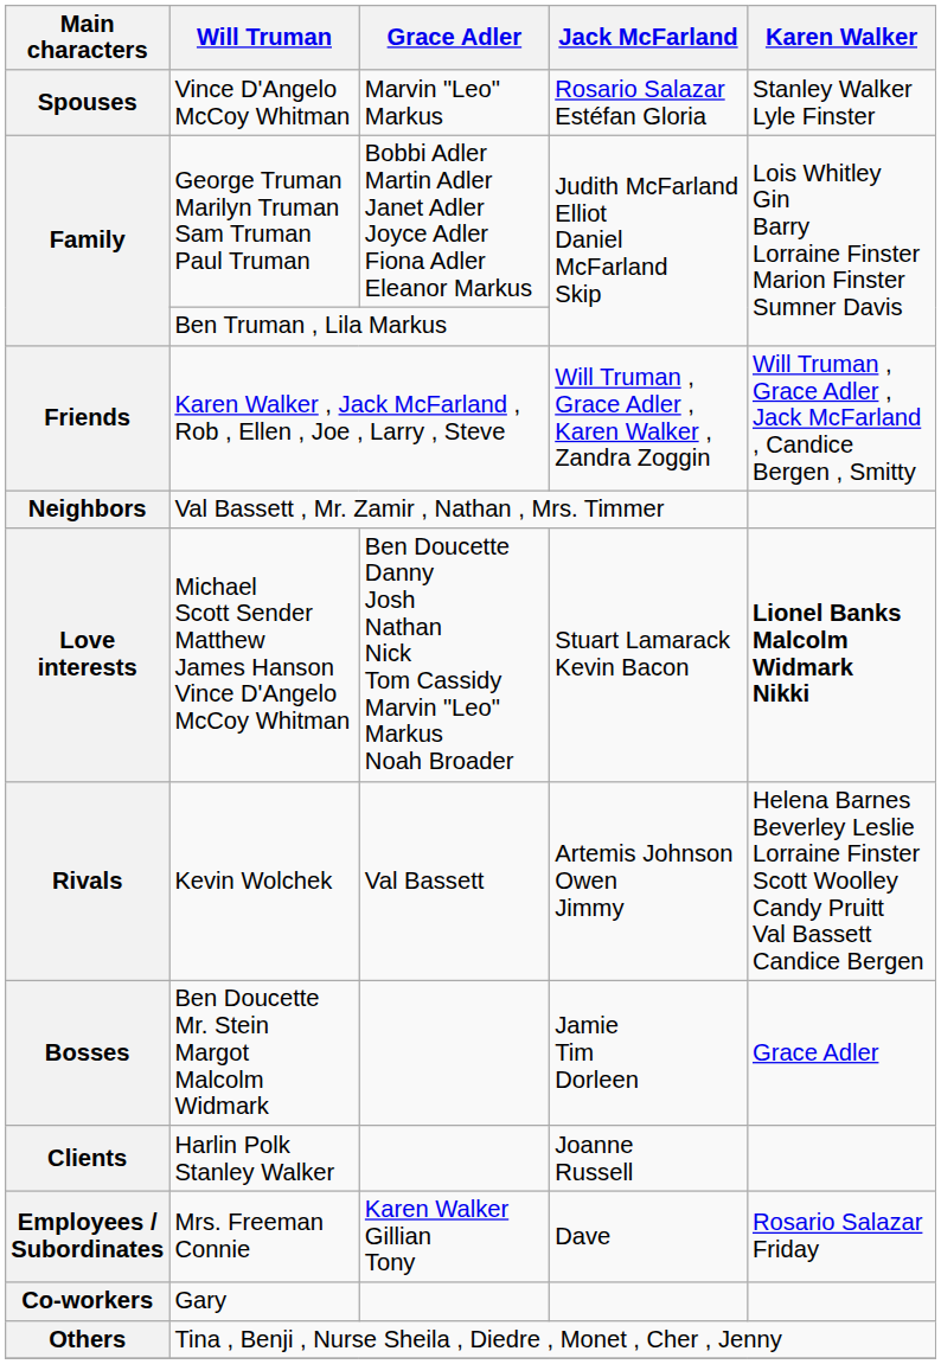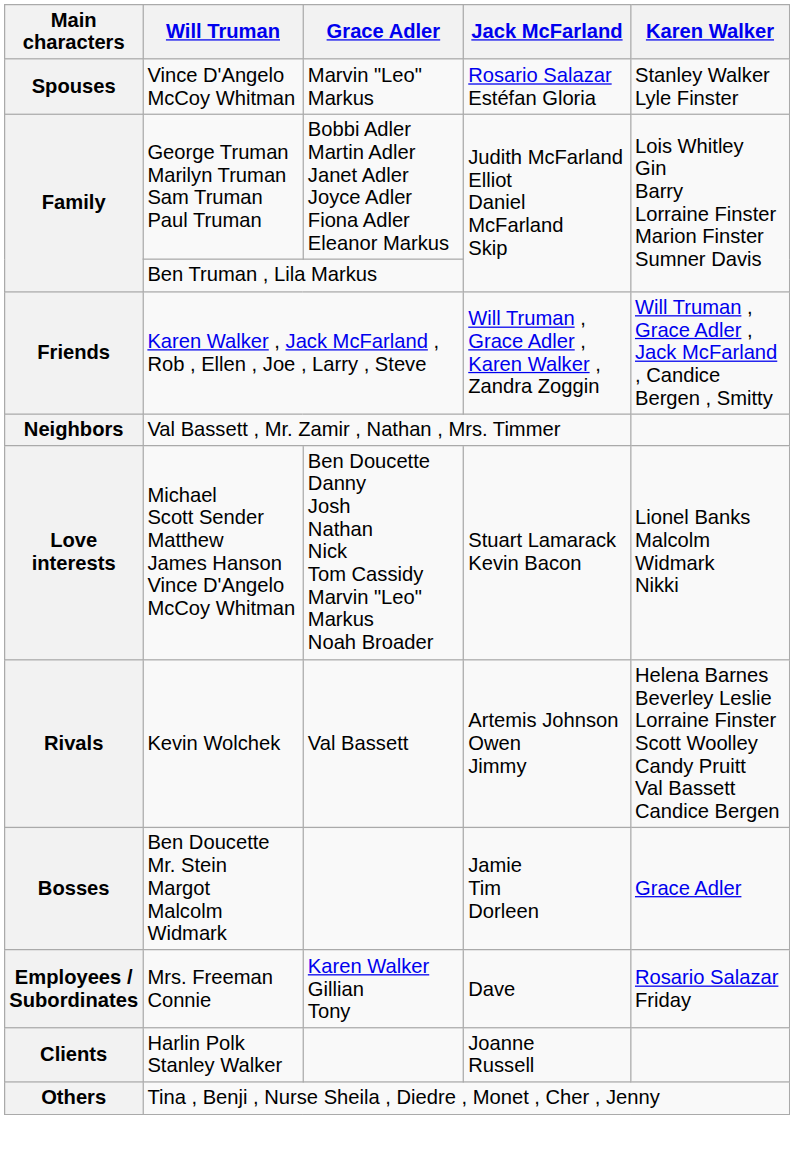 <table class="wikitable" style="margin:auto;">
 <tr>
 <th width="12%">Main characters</th>
 <th width="22%"><a href='#'>Will Truman</a></th>
 <th width="22%"><a href='#'>Grace Adler</a></th>
 <th width="22.5%"><a href='#'>Jack McFarland</a></th>
 <th width="21.5%"><a href='#'>Karen Walker</a></th>
 </tr>
 <tr>
 <th>Spouses</th>
 <td>Vince D'Angelo <br>McCoy Whitman </td>
 <td>Marvin "Leo" Markus </td>
 <td><a href='#'>Rosario Salazar</a> <br>Estéfan Gloria </td>
 <td>Stanley Walker  <br>Lyle Finster </td>
 </tr>
 <tr>
 <th rowspan="2">Family</th>
 <td>George Truman <br>Marilyn Truman <br>Sam Truman <br>Paul Truman </td>
 <td>Bobbi Adler <br>Martin Adler <br>Janet Adler <br>Joyce Adler <br> Fiona Adler <br>Eleanor Markus </td>
 <td rowspan="2">Judith McFarland <br>Elliot <br>Daniel McFarland <br>Skip </td>
 <td rowspan="2">Lois Whitley <br>Gin <br>Barry <br>Lorraine Finster <br>Marion Finster <br>Sumner Davis </td>
 </tr>
 <tr>
 <td colspan="2">Ben Truman , Lila Markus </td>
 </tr>
 <tr>
 <th>Friends</th>
 <td colspan="2"><a href='#'>Karen Walker</a> , <a href='#'>Jack McFarland</a> , Rob , Ellen , Joe , Larry , Steve </td>
 <td><a href='#'>Will Truman</a> , <a href='#'>Grace Adler</a> , <a href='#'>Karen Walker</a> , Zandra Zoggin </td>
 <td><a href='#'>Will Truman</a> , <a href='#'>Grace Adler</a> , <a href='#'>Jack McFarland</a> , Candice Bergen , Smitty </td>
 </tr>
 <tr>
 <th>Neighbors</th>
 <td colspan="3">Val Bassett , Mr. Zamir , Nathan , Mrs. Timmer </td>
 <td></td>
 </tr>
 <tr>
 <th>Love interests</th>
 <td>Michael <br>Scott Sender <br>Matthew <br>James Hanson <br>Vince D'Angelo <br>McCoy Whitman </td>
 <td>Ben Doucette <br>Danny <br>Josh <br>Nathan <br>Nick <br>Tom Cassidy <br>Marvin "Leo" Markus <br>Noah Broader </td>
 <td>Stuart Lamarack <br>Kevin Bacon </td>
-<td><strong>Lionel Banks <br>Malcolm Widmark <br>Nikki </strong></td>
+<td>Lionel Banks <br>Malcolm Widmark <br>Nikki </td>
 </tr>
 <tr>
 <th>Rivals</th>
 <td>Kevin Wolchek </td>
 <td>Val Bassett </td>
 <td>Artemis Johnson <br>Owen <br>Jimmy  <br></td>
 <td>Helena Barnes <br>Beverley Leslie <br>Lorraine Finster <br>Scott Woolley <br>Candy Pruitt <br>Val Bassett <br>Candice Bergen </td>
 </tr>
 <tr>
 <th>Bosses</th>
 <td>Ben Doucette <br>Mr. Stein <br>Margot <br>Malcolm Widmark </td>
 <td></td>
 <td>Jamie <br>Tim <br>Dorleen </td>
 <td><a href='#'>Grace Adler</a> </td>
 </tr>
 <tr>
-<th>Clients</th>
-<td>Harlin Polk <br>Stanley Walker</td>
-<td></td>
-<td>Joanne <br>Russell </td>
-<td></td>
-</tr>
-<tr>
 <th>Employees / Subordinates</th>
 <td>Mrs. Freeman <br>Connie </td>
 <td><a href='#'>Karen Walker</a> <br>Gillian <br>Tony </td>
 <td>Dave </td>
 <td><a href='#'>Rosario Salazar</a> <br>Friday </td>
 </tr>
 <tr>
-<th>Co-workers</th>
-<td>Gary </td>
+<th>Clients</th>
+<td>Harlin Polk <br>Stanley Walker</td>
 <td></td>
-<td></td>
+<td>Joanne <br>Russell </td>
 <td></td>
 </tr>
 <tr>
 <th>Others</th>
 <td colspan="4">Tina , Benji , Nurse Sheila , Diedre , Monet , Cher , Jenny </td>
 </tr>
 <tr>
 </tr>
 </table>
